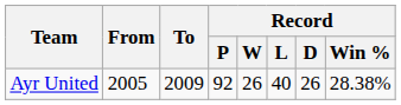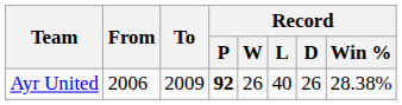 <table class="wikitable">
 <tr>
 <th rowspan="2">Team</th>
 <th rowspan="2">From</th>
 <th rowspan="2">To</th>
 <th colspan="5">Record</th>
 </tr>
 <tr>
 <th>P</th>
 <th>W</th>
 <th>L</th>
 <th>D</th>
 <th>Win %</th>
 </tr>
 <tr>
 <td><a href='#'>Ayr United</a></td>
-<td>2005</td>
+<td>2006</td>
 <td>2009</td>
-<td>92</td>
+<td><strong>92</strong></td>
 <td>26</td>
 <td>40</td>
 <td>26</td>
 <td>28.38%</td>
 </tr>
 </table>
